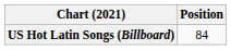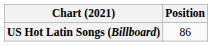 <table class="wikitable plainrowheaders" style="text-align:center">
 <tr>
 <th scope="col">Chart (2021)</th>
 <th scope="col">Position</th>
 </tr>
 <tr>
 <th scope="row">US Hot Latin Songs (<em>Billboard</em>)</th>
-<td>84</td>
+<td>86</td>
 </tr>
 </table>
